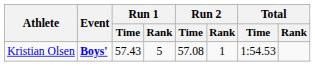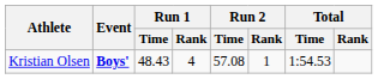 <table class="wikitable" style="font-size:90%">
 <tr>
 <th rowspan="2">Athlete</th>
 <th rowspan="2">Event</th>
 <th colspan="2">Run 1</th>
 <th colspan="2">Run 2</th>
 <th colspan="2">Total</th>
 </tr>
 <tr style="font-size:95%">
 <th>Time</th>
 <th>Rank</th>
 <th>Time</th>
 <th>Rank</th>
 <th>Time</th>
 <th>Rank</th>
 </tr>
 <tr align=center>
 <td align=left><a href='#'>Kristian Olsen</a></td>
 <td align=left><strong><a href='#'>Boys'</a></strong></td>
-<td>57.43</td>
-<td>5</td>
+<td>48.43</td>
+<td>4</td>
 <td>57.08</td>
 <td>1</td>
 <td>1:54.53</td>
 <td></td>
 </tr>
 </table>
